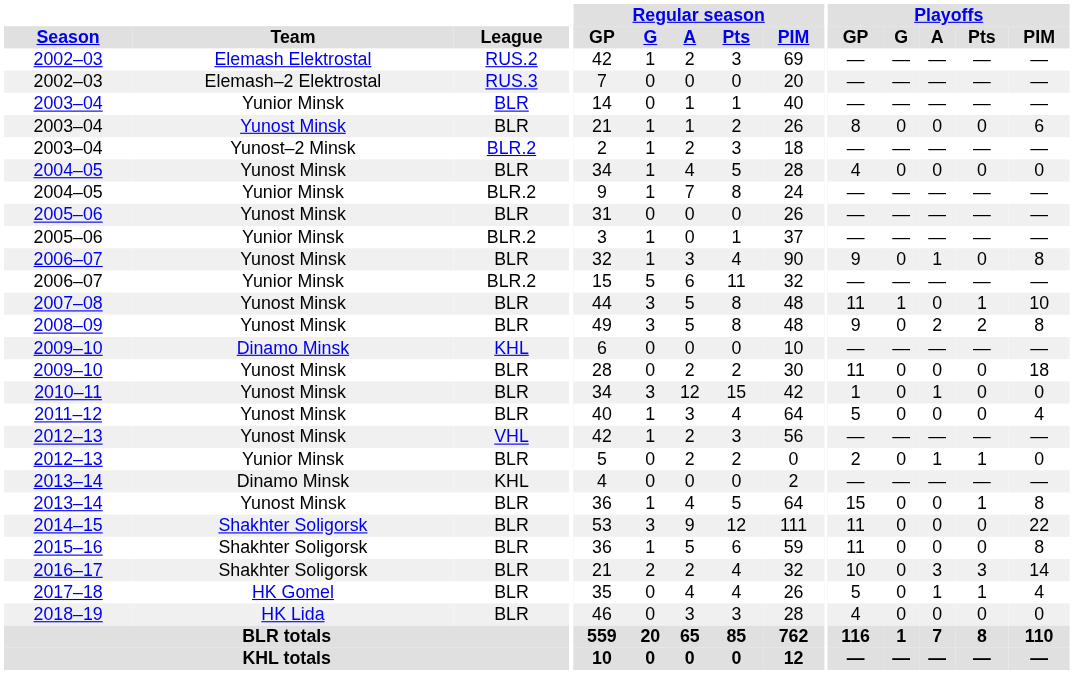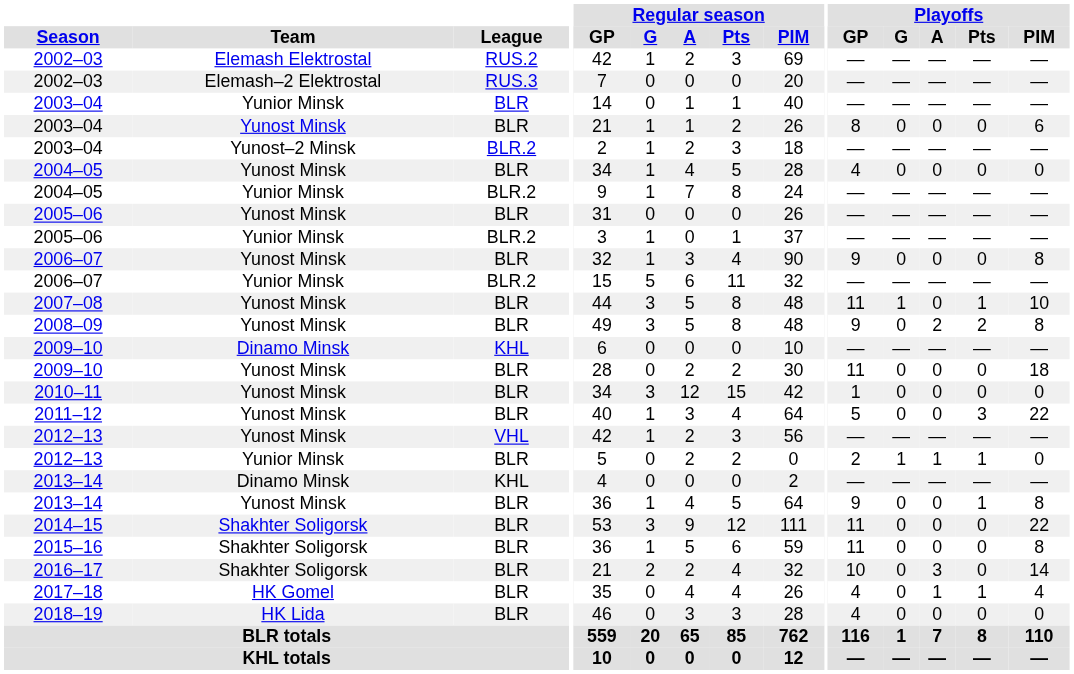 <table border="0" cellpadding="1" cellspacing="0" style="text-align:center; width:60em">
 <tr bgcolor="#e0e0e0">
 <th colspan="3" bgcolor="#ffffff"></th>
 <th rowspan="99" bgcolor="#ffffff"></th>
 <th colspan="5"><a href='#'>Regular season</a></th>
 <th rowspan="99" bgcolor="#ffffff"></th>
 <th colspan="5"><a href='#'>Playoffs</a></th>
 </tr>
 <tr bgcolor="#e0e0e0">
 <th><a href='#'>Season</a></th>
 <th>Team</th>
 <th>League</th>
 <th>GP</th>
 <th><a href='#'>G</a></th>
 <th><a href='#'>A</a></th>
 <th><a href='#'>Pts</a></th>
 <th><a href='#'>PIM</a></th>
 <th>GP</th>
 <th>G</th>
 <th>A</th>
 <th>Pts</th>
 <th>PIM</th>
 </tr>
 <tr>
 <td><a href='#'>2002–03</a></td>
 <td><a href='#'>Elemash Elektrostal</a></td>
 <td><a href='#'>RUS.2</a></td>
 <td>42</td>
 <td>1</td>
 <td>2</td>
 <td>3</td>
 <td>69</td>
 <td>—</td>
 <td>—</td>
 <td>—</td>
 <td>—</td>
 <td>—</td>
 </tr>
 <tr bgcolor="#f0f0f0">
 <td>2002–03</td>
 <td>Elemash–2 Elektrostal</td>
 <td><a href='#'>RUS.3</a></td>
 <td>7</td>
 <td>0</td>
 <td>0</td>
 <td>0</td>
 <td>20</td>
 <td>—</td>
 <td>—</td>
 <td>—</td>
 <td>—</td>
 <td>—</td>
 </tr>
 <tr>
 <td><a href='#'>2003–04</a></td>
 <td>Yunior Minsk</td>
 <td><a href='#'>BLR</a></td>
 <td>14</td>
 <td>0</td>
 <td>1</td>
 <td>1</td>
 <td>40</td>
 <td>—</td>
 <td>—</td>
 <td>—</td>
 <td>—</td>
 <td>—</td>
 </tr>
 <tr bgcolor="#f0f0f0">
 <td>2003–04</td>
 <td><a href='#'>Yunost Minsk</a></td>
 <td>BLR</td>
 <td>21</td>
 <td>1</td>
 <td>1</td>
 <td>2</td>
 <td>26</td>
 <td>8</td>
 <td>0</td>
 <td>0</td>
 <td>0</td>
 <td>6</td>
 </tr>
 <tr>
 <td>2003–04</td>
 <td>Yunost–2 Minsk</td>
 <td><a href='#'>BLR.2</a></td>
 <td>2</td>
 <td>1</td>
 <td>2</td>
 <td>3</td>
 <td>18</td>
 <td>—</td>
 <td>—</td>
 <td>—</td>
 <td>—</td>
 <td>—</td>
 </tr>
 <tr bgcolor="#f0f0f0">
 <td><a href='#'>2004–05</a></td>
 <td>Yunost Minsk</td>
 <td>BLR</td>
 <td>34</td>
 <td>1</td>
 <td>4</td>
 <td>5</td>
 <td>28</td>
 <td>4</td>
 <td>0</td>
 <td>0</td>
 <td>0</td>
 <td>0</td>
 </tr>
 <tr>
 <td>2004–05</td>
 <td>Yunior Minsk</td>
 <td>BLR.2</td>
 <td>9</td>
 <td>1</td>
 <td>7</td>
 <td>8</td>
 <td>24</td>
 <td>—</td>
 <td>—</td>
 <td>—</td>
 <td>—</td>
 <td>—</td>
 </tr>
 <tr bgcolor="#f0f0f0">
 <td><a href='#'>2005–06</a></td>
 <td>Yunost Minsk</td>
 <td>BLR</td>
 <td>31</td>
 <td>0</td>
 <td>0</td>
 <td>0</td>
 <td>26</td>
 <td>—</td>
 <td>—</td>
 <td>—</td>
 <td>—</td>
 <td>—</td>
 </tr>
 <tr>
 <td>2005–06</td>
 <td>Yunior Minsk</td>
 <td>BLR.2</td>
 <td>3</td>
 <td>1</td>
 <td>0</td>
 <td>1</td>
 <td>37</td>
 <td>—</td>
 <td>—</td>
 <td>—</td>
 <td>—</td>
 <td>—</td>
 </tr>
 <tr bgcolor="#f0f0f0">
 <td><a href='#'>2006–07</a></td>
 <td>Yunost Minsk</td>
 <td>BLR</td>
 <td>32</td>
 <td>1</td>
 <td>3</td>
 <td>4</td>
 <td>90</td>
 <td>9</td>
 <td>0</td>
-<td>1</td>
+<td>0</td>
 <td>0</td>
 <td>8</td>
 </tr>
 <tr>
 <td>2006–07</td>
 <td>Yunior Minsk</td>
 <td>BLR.2</td>
 <td>15</td>
 <td>5</td>
 <td>6</td>
 <td>11</td>
 <td>32</td>
 <td>—</td>
 <td>—</td>
 <td>—</td>
 <td>—</td>
 <td>—</td>
 </tr>
 <tr bgcolor="#f0f0f0">
 <td><a href='#'>2007–08</a></td>
 <td>Yunost Minsk</td>
 <td>BLR</td>
 <td>44</td>
 <td>3</td>
 <td>5</td>
 <td>8</td>
 <td>48</td>
 <td>11</td>
 <td>1</td>
 <td>0</td>
 <td>1</td>
 <td>10</td>
 </tr>
 <tr>
 <td><a href='#'>2008–09</a></td>
 <td>Yunost Minsk</td>
 <td>BLR</td>
 <td>49</td>
 <td>3</td>
 <td>5</td>
 <td>8</td>
 <td>48</td>
 <td>9</td>
 <td>0</td>
 <td>2</td>
 <td>2</td>
 <td>8</td>
 </tr>
 <tr bgcolor="#f0f0f0">
 <td><a href='#'>2009–10</a></td>
 <td><a href='#'>Dinamo Minsk</a></td>
 <td><a href='#'>KHL</a></td>
 <td>6</td>
 <td>0</td>
 <td>0</td>
 <td>0</td>
 <td>10</td>
 <td>—</td>
 <td>—</td>
 <td>—</td>
 <td>—</td>
 <td>—</td>
 </tr>
 <tr>
 <td><a href='#'>2009–10</a></td>
 <td>Yunost Minsk</td>
 <td>BLR</td>
 <td>28</td>
 <td>0</td>
 <td>2</td>
 <td>2</td>
 <td>30</td>
 <td>11</td>
 <td>0</td>
 <td>0</td>
 <td>0</td>
 <td>18</td>
 </tr>
 <tr bgcolor="#f0f0f0">
 <td><a href='#'>2010–11</a></td>
 <td>Yunost Minsk</td>
 <td>BLR</td>
 <td>34</td>
 <td>3</td>
 <td>12</td>
 <td>15</td>
 <td>42</td>
 <td>1</td>
 <td>0</td>
-<td>1</td>
+<td>0</td>
 <td>0</td>
 <td>0</td>
 </tr>
 <tr>
 <td><a href='#'>2011–12</a></td>
 <td>Yunost Minsk</td>
 <td>BLR</td>
 <td>40</td>
 <td>1</td>
 <td>3</td>
 <td>4</td>
 <td>64</td>
 <td>5</td>
 <td>0</td>
 <td>0</td>
-<td>0</td>
-<td>4</td>
+<td>3</td>
+<td>22</td>
 </tr>
 <tr bgcolor="#f0f0f0">
 <td><a href='#'>2012–13</a></td>
 <td>Yunost Minsk</td>
 <td><a href='#'>VHL</a></td>
 <td>42</td>
 <td>1</td>
 <td>2</td>
 <td>3</td>
 <td>56</td>
 <td>—</td>
 <td>—</td>
 <td>—</td>
 <td>—</td>
 <td>—</td>
 </tr>
 <tr>
 <td><a href='#'>2012–13</a></td>
 <td>Yunior Minsk</td>
 <td>BLR</td>
 <td>5</td>
 <td>0</td>
 <td>2</td>
 <td>2</td>
 <td>0</td>
 <td>2</td>
-<td>0</td>
+<td>1</td>
 <td>1</td>
 <td>1</td>
 <td>0</td>
 </tr>
 <tr bgcolor="#f0f0f0">
 <td><a href='#'>2013–14</a></td>
 <td>Dinamo Minsk</td>
 <td>KHL</td>
 <td>4</td>
 <td>0</td>
 <td>0</td>
 <td>0</td>
 <td>2</td>
 <td>—</td>
 <td>—</td>
 <td>—</td>
 <td>—</td>
 <td>—</td>
 </tr>
 <tr>
 <td><a href='#'>2013–14</a></td>
 <td>Yunost Minsk</td>
 <td>BLR</td>
 <td>36</td>
 <td>1</td>
 <td>4</td>
 <td>5</td>
 <td>64</td>
-<td>15</td>
+<td>9</td>
 <td>0</td>
 <td>0</td>
 <td>1</td>
 <td>8</td>
 </tr>
 <tr bgcolor="#f0f0f0">
 <td><a href='#'>2014–15</a></td>
 <td><a href='#'>Shakhter Soligorsk</a></td>
 <td>BLR</td>
 <td>53</td>
 <td>3</td>
 <td>9</td>
 <td>12</td>
 <td>111</td>
 <td>11</td>
 <td>0</td>
 <td>0</td>
 <td>0</td>
 <td>22</td>
 </tr>
 <tr>
 <td><a href='#'>2015–16</a></td>
 <td>Shakhter Soligorsk</td>
 <td>BLR</td>
 <td>36</td>
 <td>1</td>
 <td>5</td>
 <td>6</td>
 <td>59</td>
 <td>11</td>
 <td>0</td>
 <td>0</td>
 <td>0</td>
 <td>8</td>
 </tr>
 <tr bgcolor="#f0f0f0">
 <td><a href='#'>2016–17</a></td>
 <td>Shakhter Soligorsk</td>
 <td>BLR</td>
 <td>21</td>
 <td>2</td>
 <td>2</td>
 <td>4</td>
 <td>32</td>
 <td>10</td>
 <td>0</td>
 <td>3</td>
-<td>3</td>
+<td>0</td>
 <td>14</td>
 </tr>
 <tr>
 <td><a href='#'>2017–18</a></td>
 <td><a href='#'>HK Gomel</a></td>
 <td>BLR</td>
 <td>35</td>
 <td>0</td>
 <td>4</td>
 <td>4</td>
 <td>26</td>
-<td>5</td>
+<td>4</td>
 <td>0</td>
 <td>1</td>
 <td>1</td>
 <td>4</td>
 </tr>
 <tr bgcolor="#f0f0f0">
 <td><a href='#'>2018–19</a></td>
 <td><a href='#'>HK Lida</a></td>
 <td>BLR</td>
 <td>46</td>
 <td>0</td>
 <td>3</td>
 <td>3</td>
 <td>28</td>
 <td>4</td>
 <td>0</td>
 <td>0</td>
 <td>0</td>
 <td>0</td>
 </tr>
 <tr bgcolor="#e0e0e0">
 <th colspan="3">BLR totals</th>
 <th>559</th>
 <th>20</th>
 <th>65</th>
 <th>85</th>
 <th>762</th>
 <th>116</th>
 <th>1</th>
 <th>7</th>
 <th>8</th>
 <th>110</th>
 </tr>
 <tr bgcolor="#e0e0e0">
 <th colspan="3">KHL totals</th>
 <th>10</th>
 <th>0</th>
 <th>0</th>
 <th>0</th>
 <th>12</th>
 <th>—</th>
 <th>—</th>
 <th>—</th>
 <th>—</th>
 <th>—</th>
 </tr>
 </table>
